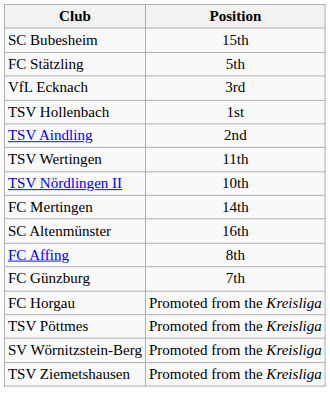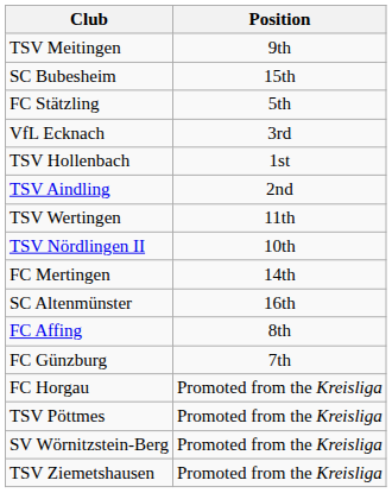 <table class="wikitable sortable" style="text-align:center">
 <tr>
 <th>Club</th>
 <th>Position</th>
+</tr>
+<tr>
+<td style="text-align:left;">TSV Meitingen</td>
+<td>9th</td>
 </tr>
 <tr>
 <td style="text-align:left;">SC Bubesheim</td>
 <td>15th</td>
 </tr>
 <tr>
 <td style="text-align:left;">FC Stätzling</td>
 <td>5th</td>
 </tr>
 <tr>
 <td style="text-align:left;">VfL Ecknach</td>
 <td>3rd</td>
 </tr>
 <tr>
 <td style="text-align:left;">TSV Hollenbach</td>
 <td>1st</td>
 </tr>
 <tr>
 <td style="text-align:left;"><a href='#'>TSV Aindling</a></td>
 <td>2nd</td>
 </tr>
 <tr>
 <td style="text-align:left;">TSV Wertingen</td>
 <td>11th</td>
 </tr>
 <tr>
 <td style="text-align:left;"><a href='#'>TSV Nördlingen II</a></td>
 <td>10th</td>
 </tr>
 <tr>
 <td style="text-align:left;">FC Mertingen</td>
 <td>14th</td>
 </tr>
 <tr>
 <td style="text-align:left;">SC Altenmünster</td>
 <td>16th</td>
 </tr>
 <tr>
 <td style="text-align:left;"><a href='#'>FC Affing</a></td>
 <td>8th</td>
 </tr>
 <tr>
 <td style="text-align:left;">FC Günzburg</td>
 <td>7th</td>
 </tr>
 <tr>
 <td style="text-align:left;">FC Horgau</td>
 <td>Promoted from the <em>Kreisliga</em></td>
 </tr>
 <tr>
 <td style="text-align:left;">TSV Pöttmes</td>
 <td>Promoted from the <em>Kreisliga</em></td>
 </tr>
 <tr>
 <td style="text-align:left;">SV Wörnitzstein-Berg</td>
 <td>Promoted from the <em>Kreisliga</em></td>
 </tr>
 <tr>
 <td style="text-align:left;">TSV Ziemetshausen</td>
 <td>Promoted from the <em>Kreisliga</em></td>
 </tr>
 </table>
